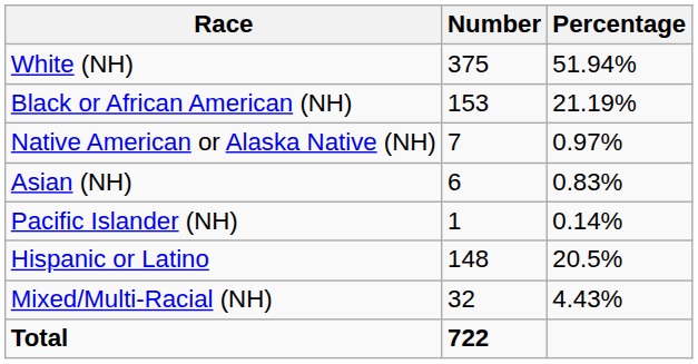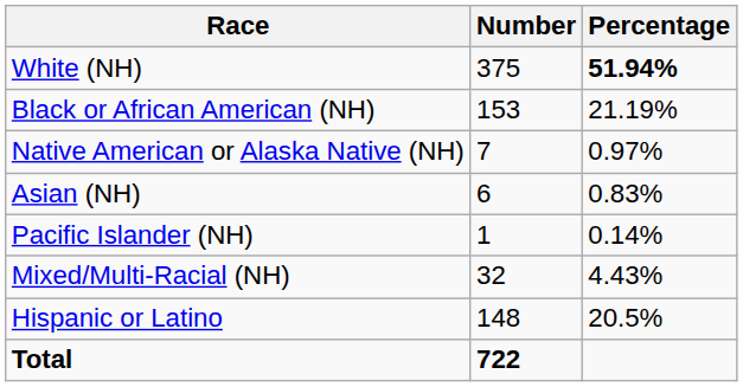 <table class="wikitable">
 <tr>
 <th>Race</th>
 <th>Number</th>
 <th>Percentage</th>
 </tr>
 <tr>
 <td><a href='#'>White</a> (NH)</td>
 <td>375</td>
-<td>51.94%</td>
+<td><strong>51.94%</strong></td>
 </tr>
 <tr>
 <td><a href='#'>Black or African American</a> (NH)</td>
 <td>153</td>
 <td>21.19%</td>
 </tr>
 <tr>
 <td><a href='#'>Native American</a> or <a href='#'>Alaska Native</a> (NH)</td>
 <td>7</td>
 <td>0.97%</td>
 </tr>
 <tr>
 <td><a href='#'>Asian</a> (NH)</td>
 <td>6</td>
 <td>0.83%</td>
 </tr>
 <tr>
 <td><a href='#'>Pacific Islander</a> (NH)</td>
 <td>1</td>
 <td>0.14%</td>
 </tr>
 <tr>
+<td><a href='#'>Mixed/Multi-Racial</a> (NH)</td>
+<td>32</td>
+<td>4.43%</td>
+</tr>
+<tr>
 <td><a href='#'>Hispanic or Latino</a></td>
 <td>148</td>
 <td>20.5%</td>
-</tr>
-<tr>
-<td><a href='#'>Mixed/Multi-Racial</a> (NH)</td>
-<td>32</td>
-<td>4.43%</td>
 </tr>
 <tr>
 <td><strong>Total</strong></td>
 <td><strong>722</strong></td>
 <td></td>
 </tr>
 </table>
